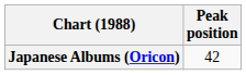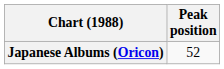 <table class="wikitable plainrowheaders" style="text-align:center">
 <tr>
 <th scope="col">Chart (1988)</th>
 <th scope="col">Peak<br> position</th>
 </tr>
 <tr>
 <th scope="row">Japanese Albums (<a href='#'>Oricon</a>)</th>
-<td>42</td>
+<td>52</td>
 </tr>
 </table>
